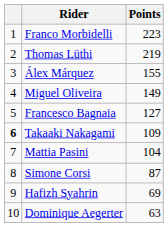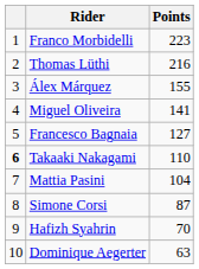 <table class="wikitable" style="font-size: 95%;">
 <tr>
 <th></th>
 <th>Rider</th>
 <th>Points</th>
 </tr>
 <tr>
 <td align=center>1</td>
 <td> <a href='#'>Franco Morbidelli</a></td>
 <td align=right>223</td>
 </tr>
 <tr>
 <td align=center>2</td>
 <td> <a href='#'>Thomas Lüthi</a></td>
-<td align=right>219</td>
+<td align=right>216</td>
 </tr>
 <tr>
 <td align=center>3</td>
 <td> <a href='#'>Álex Márquez</a></td>
 <td align=right>155</td>
 </tr>
 <tr>
 <td align=center>4</td>
 <td> <a href='#'>Miguel Oliveira</a></td>
-<td align=right>149</td>
+<td align=right>141</td>
 </tr>
 <tr>
 <td align=center>5</td>
 <td> <a href='#'>Francesco Bagnaia</a></td>
 <td align=right>127</td>
 </tr>
 <tr>
 <td align=center><strong>6</strong></td>
 <td> <a href='#'>Takaaki Nakagami</a></td>
-<td align=right>109</td>
+<td align=right>110</td>
 </tr>
 <tr>
 <td align=center>7</td>
 <td> <a href='#'>Mattia Pasini</a></td>
 <td align=right>104</td>
 </tr>
 <tr>
 <td align=center>8</td>
 <td> <a href='#'>Simone Corsi</a></td>
 <td align=right>87</td>
 </tr>
 <tr>
 <td align=center>9</td>
 <td> <a href='#'>Hafizh Syahrin</a></td>
-<td align=right>69</td>
+<td align=right>70</td>
 </tr>
 <tr>
 <td align=center>10</td>
 <td> <a href='#'>Dominique Aegerter</a></td>
 <td align=right>63</td>
 </tr>
 </table>
